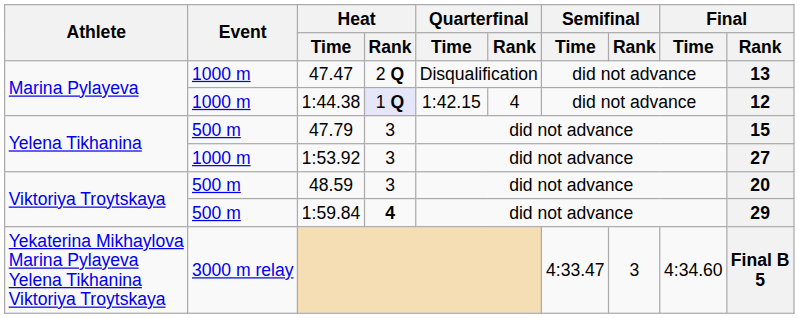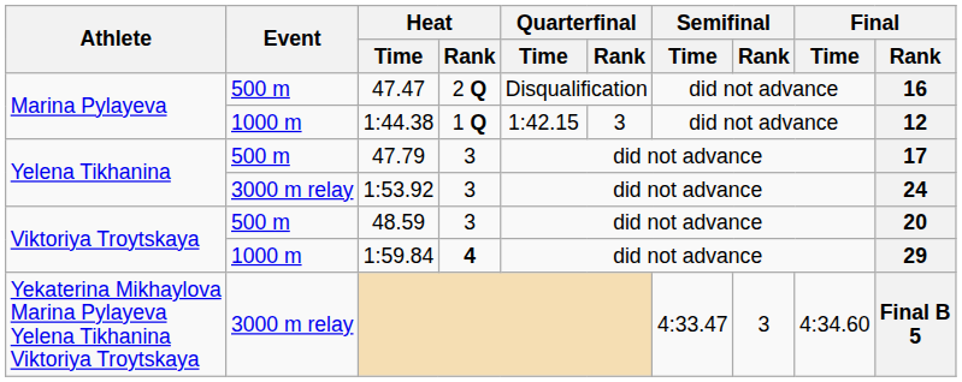 <table class="wikitable" style="font-size:90%">
 <tr>
 <th rowspan="2">Athlete</th>
 <th rowspan="2">Event</th>
 <th colspan="2">Heat</th>
 <th colspan="2">Quarterfinal</th>
 <th colspan="2">Semifinal</th>
 <th colspan="2">Final</th>
 </tr>
 <tr>
 <th>Time</th>
 <th>Rank</th>
 <th>Time</th>
 <th>Rank</th>
 <th>Time</th>
 <th>Rank</th>
 <th>Time</th>
 <th>Rank</th>
 </tr>
 <tr>
 <td rowspan=2><a href='#'>Marina Pylayeva</a></td>
-<td><a href='#'>1000 m</a></td>
+<td><a href='#'>500 m</a></td>
 <td align="center">47.47</td>
 <td align="center">2 <strong>Q</strong></td>
 <td align="center" colspan=2>Disqualification</td>
 <td colspan=3 align="center">did not advance</td>
-<th align="center">13</th>
+<th align="center">16</th>
 </tr>
 <tr>
 <td><a href='#'>1000 m</a></td>
 <td align="center">1:44.38</td>
-<td align="center" style="background: lavender;">1 <strong>Q</strong></td>
+<td align="center">1 <strong>Q</strong></td>
 <td align="center">1:42.15</td>
-<td align="center">4</td>
+<td align="center">3</td>
 <td colspan=3 align="center">did not advance</td>
 <th align="center">12</th>
 </tr>
 <tr>
 <td rowspan=2><a href='#'>Yelena Tikhanina</a></td>
 <td><a href='#'>500 m</a></td>
 <td align="center">47.79</td>
 <td align="center">3</td>
 <td colspan=5 align="center">did not advance</td>
-<th align="center">15</th>
+<th align="center">17</th>
 </tr>
 <tr>
-<td><a href='#'>1000 m</a></td>
+<td><a href='#'>3000 m relay</a></td>
 <td align="center">1:53.92</td>
 <td align="center">3</td>
 <td colspan=5 align="center">did not advance</td>
-<th align="center">27</th>
+<th align="center">24</th>
 </tr>
 <tr>
 <td rowspan=2><a href='#'>Viktoriya Troytskaya</a></td>
 <td><a href='#'>500 m</a></td>
 <td align="center">48.59</td>
 <td align="center">3</td>
 <td colspan=5 align="center">did not advance</td>
 <th align="center">20</th>
 </tr>
 <tr>
-<td><a href='#'>500 m</a></td>
+<td><a href='#'>1000 m</a></td>
 <td align="center">1:59.84</td>
 <td align="center"><strong>4</strong></td>
 <td colspan=5 align="center">did not advance</td>
 <th align="center">29</th>
 </tr>
 <tr>
 <td><a href='#'>Yekaterina Mikhaylova</a><br><a href='#'>Marina Pylayeva</a><br><a href='#'>Yelena Tikhanina</a><br><a href='#'>Viktoriya Troytskaya</a></td>
 <td><a href='#'>3000 m relay</a></td>
 <td align="center" colspan=4 bgcolor="wheat"></td>
 <td align="center">4:33.47</td>
 <td align="center">3</td>
 <td align="center">4:34.60</td>
 <th align="center"><strong>Final B</strong><br>5</th>
 </tr>
 </table>
